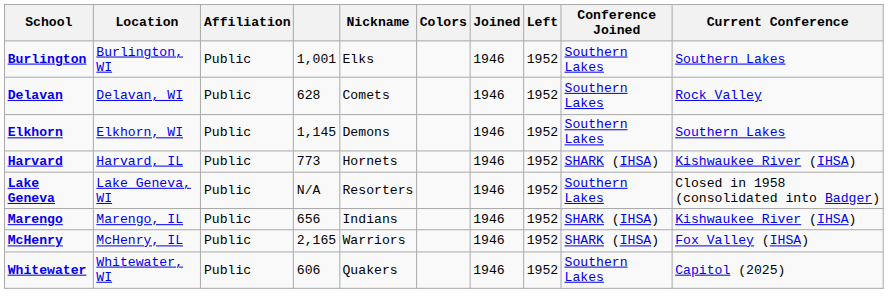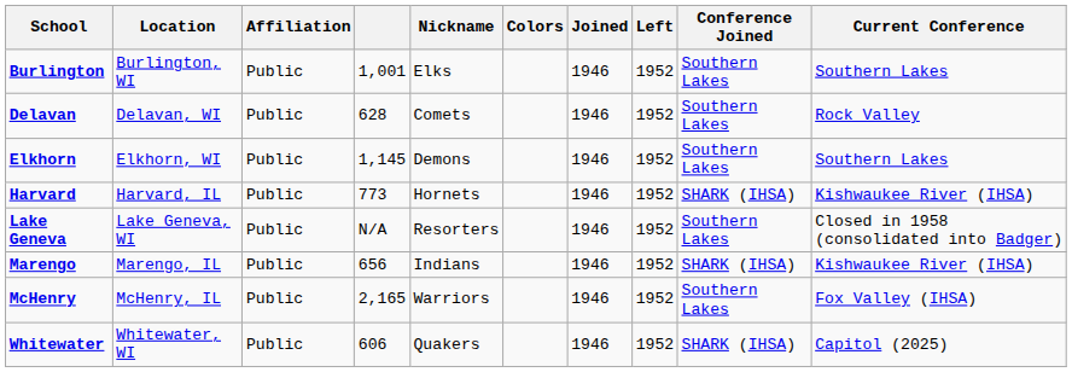 <table class="wikitable sortable">
 <tr>
 <th>School</th>
 <th>Location</th>
 <th>Affiliation</th>
 <th></th>
 <th>Nickname</th>
 <th>Colors</th>
 <th>Joined</th>
 <th>Left</th>
 <th>Conference Joined</th>
 <th>Current Conference</th>
 </tr>
 <tr>
 <td><a href='#'><strong>Burlington</strong></a></td>
 <td><a href='#'>Burlington, WI</a></td>
 <td>Public</td>
 <td>1,001</td>
 <td>Elks</td>
 <td> </td>
 <td>1946</td>
 <td>1952</td>
 <td><a href='#'>Southern Lakes</a></td>
 <td><a href='#'>Southern Lakes</a></td>
 </tr>
 <tr>
 <td><a href='#'><strong>Delavan</strong></a></td>
 <td><a href='#'>Delavan, WI</a></td>
 <td>Public</td>
 <td>628</td>
 <td>Comets</td>
 <td> </td>
 <td>1946</td>
 <td>1952</td>
 <td><a href='#'>Southern Lakes</a></td>
 <td><a href='#'>Rock Valley</a></td>
 </tr>
 <tr>
 <td><a href='#'><strong>Elkhorn</strong></a></td>
 <td><a href='#'>Elkhorn, WI</a></td>
 <td>Public</td>
 <td>1,145</td>
 <td>Demons</td>
 <td> </td>
 <td>1946</td>
 <td>1952</td>
 <td><a href='#'>Southern Lakes</a></td>
 <td><a href='#'>Southern Lakes</a></td>
 </tr>
 <tr>
 <td><a href='#'><strong>Harvard</strong></a></td>
 <td><a href='#'>Harvard, IL</a></td>
 <td>Public</td>
 <td>773</td>
 <td>Hornets</td>
 <td> </td>
 <td>1946</td>
 <td>1952</td>
 <td><a href='#'>SHARK</a> (<a href='#'>IHSA</a>)</td>
 <td><a href='#'>Kishwaukee River</a> (<a href='#'>IHSA</a>)</td>
 </tr>
 <tr>
 <td><a href='#'><strong>Lake Geneva</strong></a></td>
 <td><a href='#'>Lake Geneva, WI</a></td>
 <td>Public</td>
 <td>N/A</td>
 <td>Resorters</td>
 <td> </td>
 <td>1946</td>
 <td>1952</td>
 <td><a href='#'>Southern Lakes</a></td>
 <td>Closed in 1958 (consolidated into <a href='#'>Badger</a>)</td>
 </tr>
 <tr>
 <td><a href='#'><strong>Marengo</strong></a></td>
 <td><a href='#'>Marengo, IL</a></td>
 <td>Public</td>
 <td>656</td>
 <td>Indians</td>
 <td> </td>
 <td>1946</td>
 <td>1952</td>
 <td><a href='#'>SHARK</a> (<a href='#'>IHSA</a>)</td>
 <td><a href='#'>Kishwaukee River</a> (<a href='#'>IHSA</a>)</td>
 </tr>
 <tr>
 <td><a href='#'><strong>McHenry</strong></a></td>
 <td><a href='#'>McHenry, IL</a></td>
 <td>Public</td>
 <td>2,165</td>
 <td>Warriors</td>
 <td> </td>
 <td>1946</td>
 <td>1952</td>
-<td><a href='#'>SHARK</a> (<a href='#'>IHSA</a>)</td>
+<td><a href='#'>Southern Lakes</a></td>
 <td><a href='#'>Fox Valley</a> (<a href='#'>IHSA</a>)</td>
 </tr>
 <tr>
 <td><a href='#'><strong>Whitewater</strong></a></td>
 <td><a href='#'>Whitewater, WI</a></td>
 <td>Public</td>
 <td>606</td>
 <td>Quakers</td>
 <td> </td>
 <td>1946</td>
 <td>1952</td>
-<td><a href='#'>Southern Lakes</a></td>
+<td><a href='#'>SHARK</a> (<a href='#'>IHSA</a>)</td>
 <td><a href='#'>Capitol</a> (2025)</td>
 </tr>
 </table>
